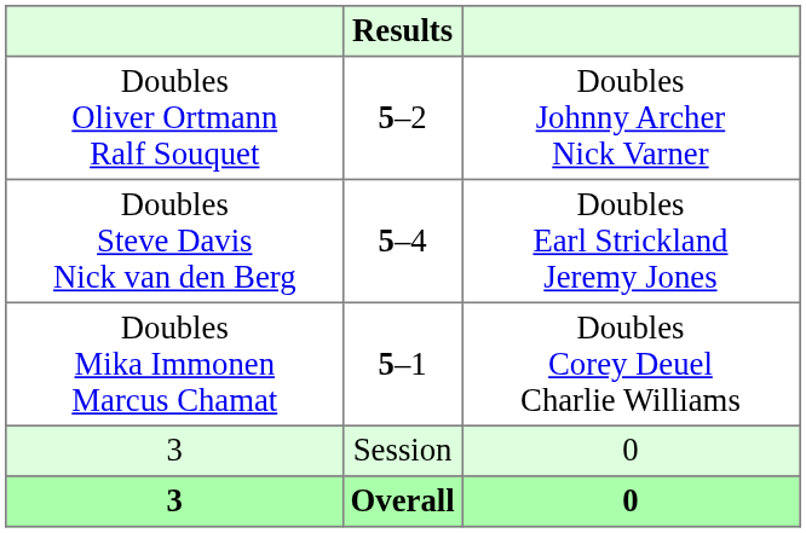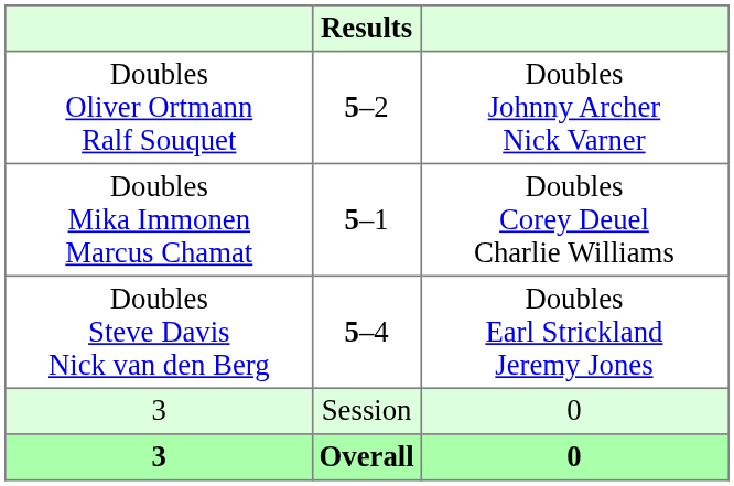 <table border="1" cellpadding="3" style="border-collapse: collapse;">
 <tr bgcolor="#ddffdd">
 <th width="160"></th>
 <th>Results</th>
 <th width="160"></th>
 </tr>
 <tr>
 <td align="center">Doubles<br><a href='#'>Oliver Ortmann</a><br><a href='#'>Ralf Souquet</a></td>
 <td align="center"><strong>5</strong>–2</td>
 <td align="center">Doubles<br><a href='#'>Johnny Archer</a><br><a href='#'>Nick Varner</a></td>
 </tr>
 <tr>
+<td align="center">Doubles<br><a href='#'>Mika Immonen</a><br><a href='#'>Marcus Chamat</a></td>
+<td align="center"><strong>5</strong>–1</td>
+<td align="center">Doubles<br><a href='#'>Corey Deuel</a><br>Charlie Williams</td>
+</tr>
+<tr>
 <td align="center">Doubles<br><a href='#'>Steve Davis</a><br><a href='#'>Nick van den Berg</a></td>
 <td align="center"><strong>5</strong>–4</td>
 <td align="center">Doubles<br><a href='#'>Earl Strickland</a><br><a href='#'>Jeremy Jones</a></td>
-</tr>
-<tr>
-<td align="center">Doubles<br><a href='#'>Mika Immonen</a><br><a href='#'>Marcus Chamat</a></td>
-<td align="center"><strong>5</strong>–1</td>
-<td align="center">Doubles<br><a href='#'>Corey Deuel</a><br>Charlie Williams</td>
 </tr>
 <tr bgcolor="#ddffdd">
 <td align="center">3</td>
 <td align="center">Session</td>
 <td align="center">0</td>
 </tr>
 <tr bgcolor="#aaffaa">
 <th align="center">3</th>
 <th align="center">Overall</th>
 <th align="center">0</th>
 </tr>
 </table>
